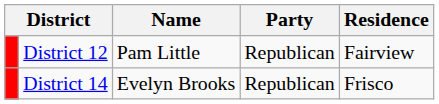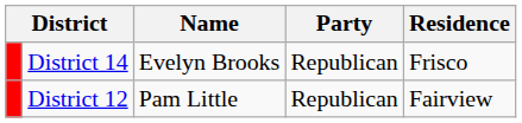 <table class="wikitable">
 <tr>
 <th colspan="2">District</th>
 <th>Name</th>
 <th>Party</th>
 <th>Residence</th>
 </tr>
 <tr>
 <td bgcolor=red> </td>
+<td><a href='#'>District 14</a></td>
+<td>Evelyn Brooks</td>
+<td>Republican</td>
+<td>Frisco</td>
+</tr>
+<tr>
+<td bgcolor=red> </td>
 <td><a href='#'>District 12</a></td>
 <td>Pam Little</td>
 <td>Republican</td>
 <td>Fairview</td>
 </tr>
-<tr>
-<td bgcolor=red> </td>
-<td><a href='#'>District 14</a></td>
-<td>Evelyn Brooks</td>
-<td>Republican</td>
-<td>Frisco</td>
-</tr>
 </table>
